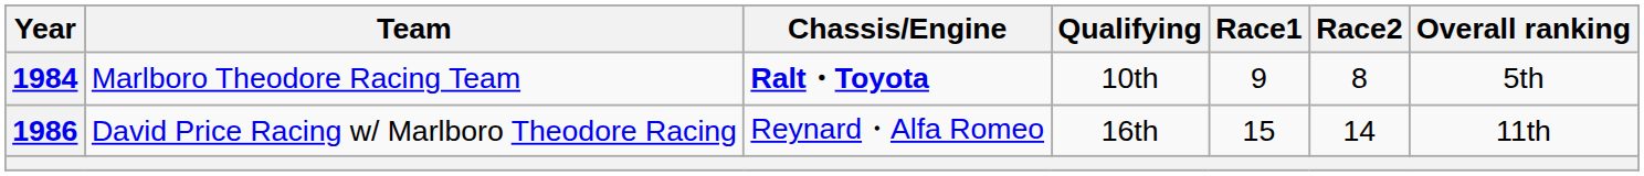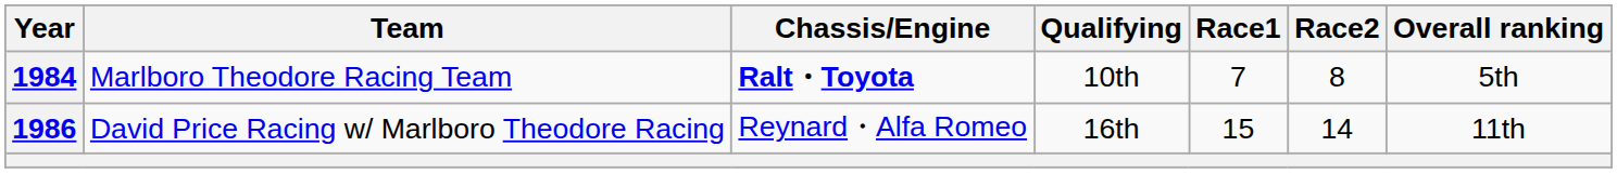 <table class="wikitable" style="text-align:center; font-size:90%;">
 <tr>
 <th>Year</th>
 <th>Team</th>
 <th>Chassis/Engine</th>
 <th>Qualifying</th>
 <th>Race1</th>
 <th>Race2</th>
 <th>Overall ranking</th>
 </tr>
 <tr>
 <th><a href='#'>1984</a></th>
 <td align="left" nowrap>   <a href='#'>Marlboro Theodore Racing Team</a></td>
 <td align="left" nowrap><strong><a href='#'>Ralt</a>・<a href='#'>Toyota</a></strong></td>
 <td>10th</td>
-<td>9</td>
+<td>7</td>
 <td>8</td>
 <td>5th</td>
 </tr>
 <tr>
 <th><a href='#'>1986</a></th>
 <td align="left" nowrap> <a href='#'>David Price Racing</a> w/ Marlboro <a href='#'>Theodore Racing</a></td>
 <td align="left" nowrap><a href='#'>Reynard</a>・<a href='#'>Alfa Romeo</a></td>
 <td>16th</td>
 <td>15</td>
 <td>14</td>
 <td>11th</td>
 </tr>
 <tr>
 <th colspan="7"></th>
 </tr>
 </table>
